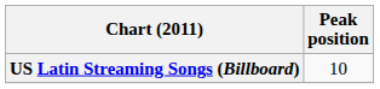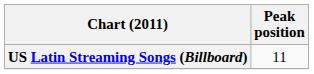 <table class="wikitable sortable plainrowheaders" style="text-align:center;">
 <tr>
 <th scope="col">Chart (2011)</th>
 <th scope="col">Peak<br>position</th>
 </tr>
 <tr>
 <th scope="row">US <a href='#'>Latin Streaming Songs</a> (<em>Billboard</em>)</th>
-<td>10</td>
+<td>11</td>
 </tr>
 <tr>
 </tr>
 </table>
